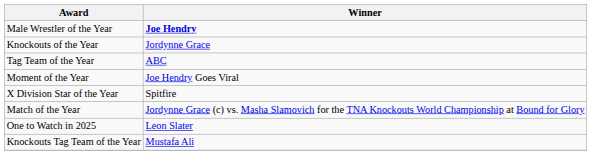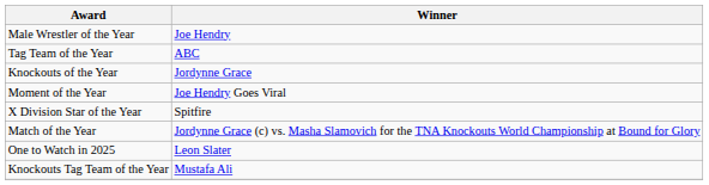 <table class="wikitable">
 <tr>
 <th>Award</th>
 <th>Winner</th>
 </tr>
 <tr>
 <td>Male Wrestler of the Year</td>
-<td><strong><a href='#'>Joe Hendry</a></strong></td>
+<td><a href='#'>Joe Hendry</a></td>
+</tr>
+<tr>
+<td>Tag Team of the Year</td>
+<td><a href='#'>ABC</a><br></td>
 </tr>
 <tr>
 <td>Knockouts of the Year</td>
 <td><a href='#'>Jordynne Grace</a></td>
-</tr>
-<tr>
-<td>Tag Team of the Year</td>
-<td><a href='#'>ABC</a><br></td>
 </tr>
 <tr>
 <td>Moment of the Year</td>
 <td><a href='#'>Joe Hendry</a> Goes Viral</td>
 </tr>
 <tr>
 <td>X Division Star of the Year</td>
 <td>Spitfire<br></td>
 </tr>
 <tr>
 <td>Match of the Year</td>
 <td><a href='#'>Jordynne Grace</a> (c) vs. <a href='#'>Masha Slamovich</a> for the <a href='#'>TNA Knockouts World Championship</a> at <a href='#'>Bound for Glory</a></td>
 </tr>
 <tr>
 <td>One to Watch in 2025</td>
 <td><a href='#'>Leon Slater</a></td>
 </tr>
 <tr>
 <td>Knockouts Tag Team of the Year</td>
 <td><a href='#'>Mustafa Ali</a></td>
 </tr>
 <tr>
 </tr>
 </table>
